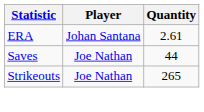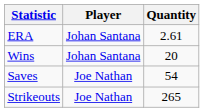 <table class="wikitable" style="text-align: center;">
 <tr>
 <th><a href='#'>Statistic</a></th>
 <th>Player</th>
 <th>Quantity</th>
 </tr>
 <tr>
 <td align="left"><a href='#'>ERA</a></td>
 <td><a href='#'>Johan Santana</a></td>
 <td>2.61</td>
 </tr>
 <tr>
+<td align="left"><a href='#'>Wins</a></td>
+<td><a href='#'>Johan Santana</a></td>
+<td>20</td>
+</tr>
+<tr>
 <td align="left"><a href='#'>Saves</a></td>
 <td><a href='#'>Joe Nathan</a></td>
-<td>44</td>
+<td>54</td>
 </tr>
 <tr>
 <td align="left"><a href='#'>Strikeouts</a></td>
 <td><a href='#'>Joe Nathan</a></td>
 <td>265</td>
 </tr>
 </table>
